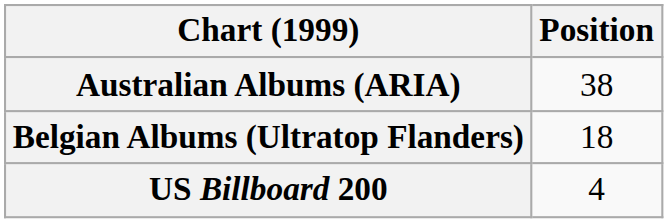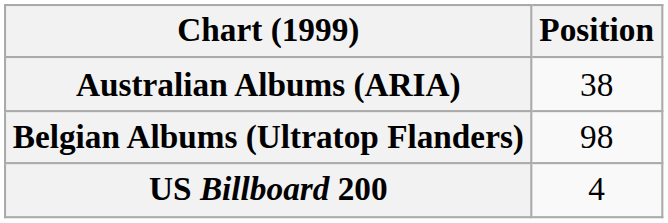 <table class="wikitable sortable plainrowheaders" style="text-align:center">
 <tr>
 <th scope="col">Chart (1999)</th>
 <th scope="col">Position</th>
 </tr>
 <tr>
 <th scope="row">Australian Albums (ARIA)</th>
 <td>38</td>
 </tr>
 <tr>
 <th scope="row">Belgian Albums (Ultratop Flanders)</th>
-<td>18</td>
+<td>98</td>
 </tr>
 <tr>
 <th scope="row">US <em>Billboard</em> 200</th>
 <td>4</td>
 </tr>
 </table>
